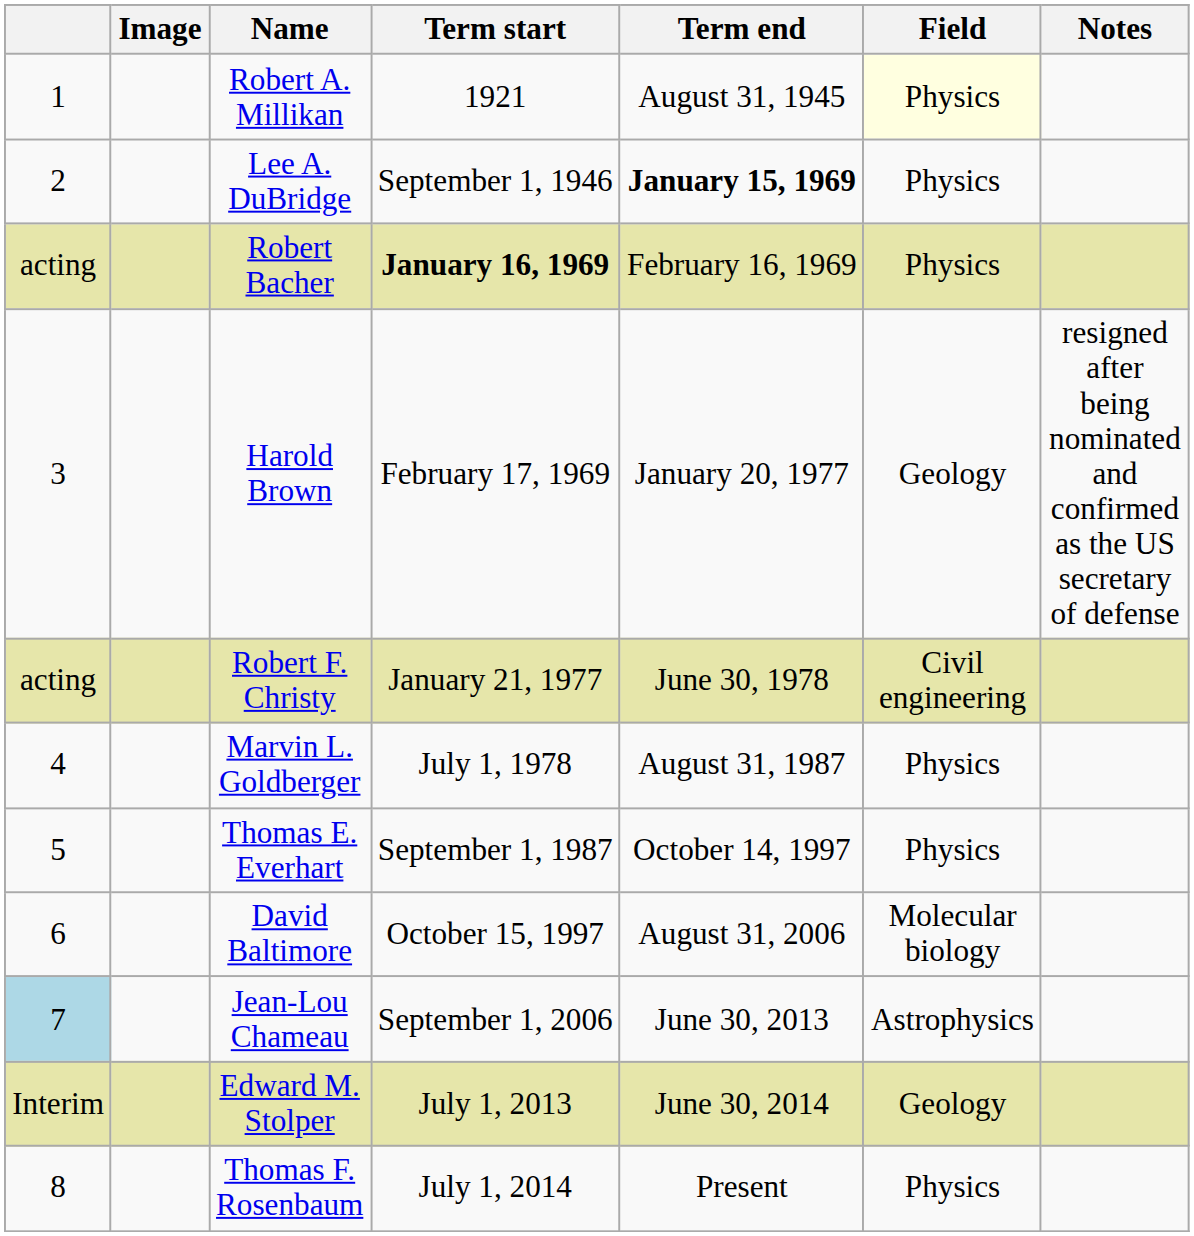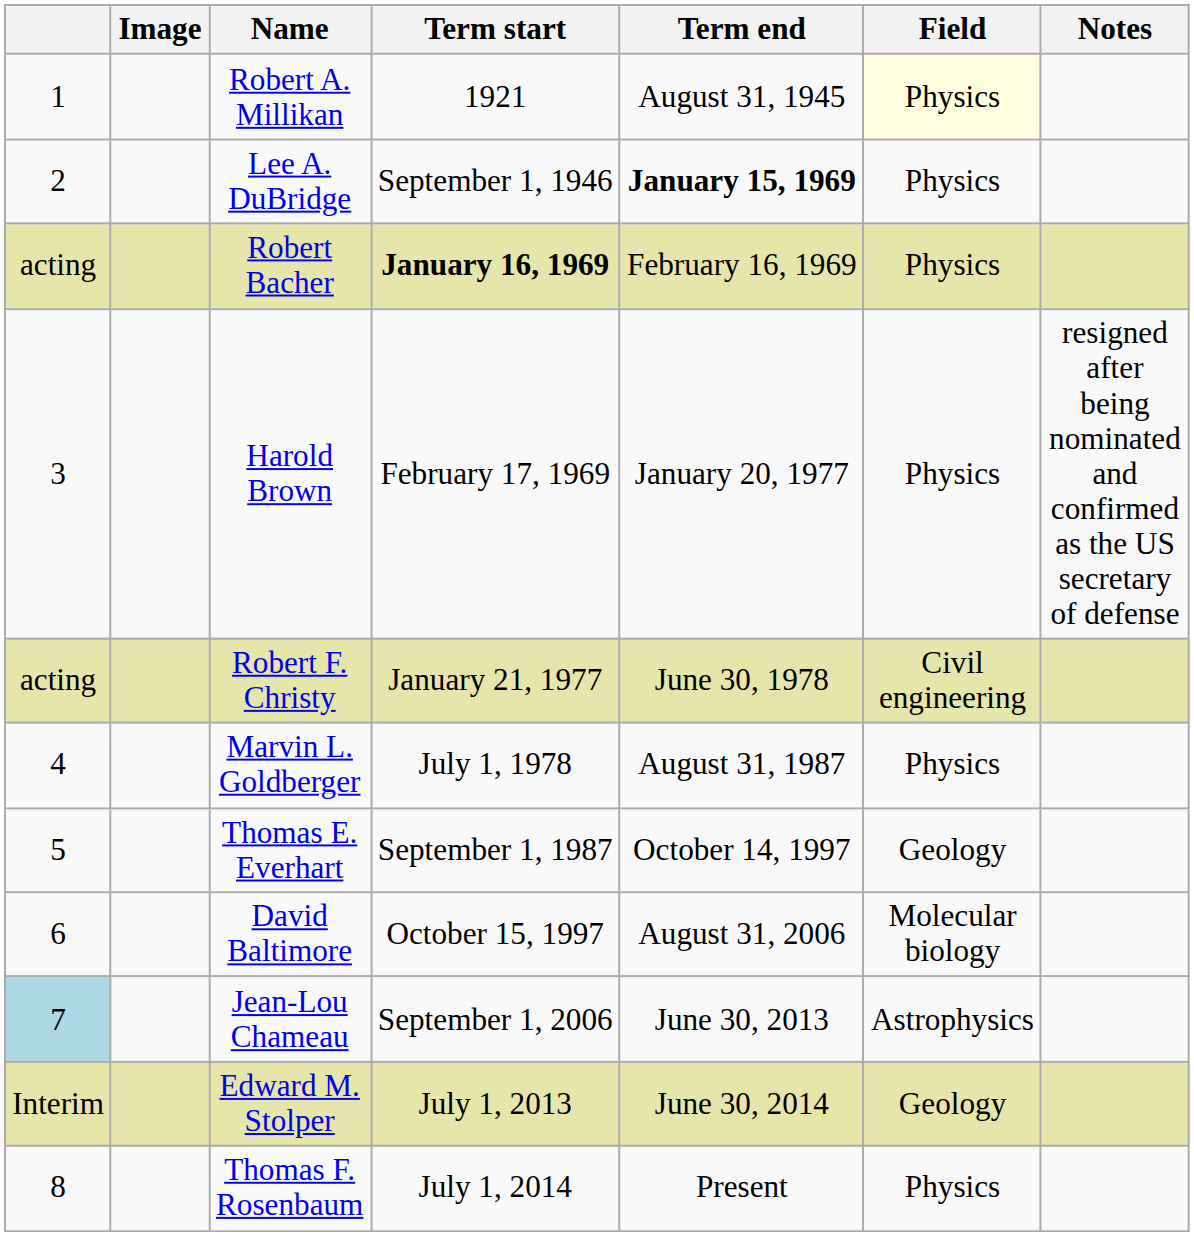 <table class="wikitable" style="text-align: center;">
 <tr>
 <th></th>
 <th>Image</th>
 <th>Name</th>
 <th>Term start</th>
 <th>Term end</th>
 <th>Field</th>
 <th>Notes</th>
 </tr>
 <tr>
 <td>1</td>
 <td></td>
 <td><a href='#'>Robert A. Millikan</a></td>
 <td>1921</td>
 <td>August 31, 1945</td>
 <td style="background: lightyellow;">Physics</td>
 <td></td>
 </tr>
 <tr>
 <td>2</td>
 <td></td>
 <td><a href='#'>Lee A. DuBridge</a></td>
 <td nowrap>September 1, 1946</td>
 <td><strong>January 15, 1969</strong></td>
 <td>Physics</td>
 <td></td>
 </tr>
 <tr bgcolor="#e6e6aa">
 <td>acting</td>
 <td></td>
 <td><a href='#'>Robert Bacher</a></td>
 <td><strong>January 16, 1969</strong></td>
 <td nowrap>February 16, 1969</td>
 <td>Physics</td>
 <td></td>
 </tr>
 <tr>
 <td>3</td>
 <td></td>
 <td><a href='#'>Harold Brown</a></td>
 <td>February 17, 1969</td>
 <td>January 20, 1977</td>
-<td>Geology</td>
+<td>Physics</td>
 <td> resigned after being nominated and confirmed as the US secretary of defense</td>
 </tr>
 <tr bgcolor="#e6e6aa">
 <td>acting</td>
 <td></td>
 <td><a href='#'>Robert F. Christy</a></td>
 <td>January 21, 1977</td>
 <td>June 30, 1978</td>
 <td>Civil engineering</td>
 <td></td>
 </tr>
 <tr>
 <td>4</td>
 <td></td>
 <td><a href='#'>Marvin L. Goldberger</a></td>
 <td>July 1, 1978</td>
 <td>August 31, 1987</td>
 <td>Physics</td>
 <td></td>
 </tr>
 <tr>
 <td>5</td>
 <td></td>
 <td><a href='#'>Thomas E. Everhart</a></td>
 <td>September 1, 1987</td>
 <td>October 14, 1997</td>
-<td>Physics</td>
+<td>Geology</td>
 <td></td>
 </tr>
 <tr>
 <td>6</td>
 <td></td>
 <td><a href='#'>David Baltimore</a></td>
 <td>October 15, 1997</td>
 <td>August 31, 2006</td>
 <td>Molecular biology</td>
 <td></td>
 </tr>
 <tr>
 <td style="background: lightblue;">7</td>
 <td></td>
 <td><a href='#'>Jean-Lou Chameau</a></td>
 <td>September 1, 2006</td>
 <td>June 30, 2013</td>
 <td>Astrophysics</td>
 <td></td>
 </tr>
 <tr bgcolor="#e6e6aa">
 <td>Interim</td>
 <td></td>
 <td><a href='#'>Edward M. Stolper</a></td>
 <td>July 1, 2013</td>
 <td>June 30, 2014</td>
 <td>Geology</td>
 <td></td>
 </tr>
 <tr>
 <td>8</td>
 <td></td>
 <td><a href='#'>Thomas F. Rosenbaum</a></td>
 <td>July 1, 2014</td>
 <td>Present</td>
 <td>Physics</td>
 <td></td>
 </tr>
 <tr>
 </tr>
 </table>
